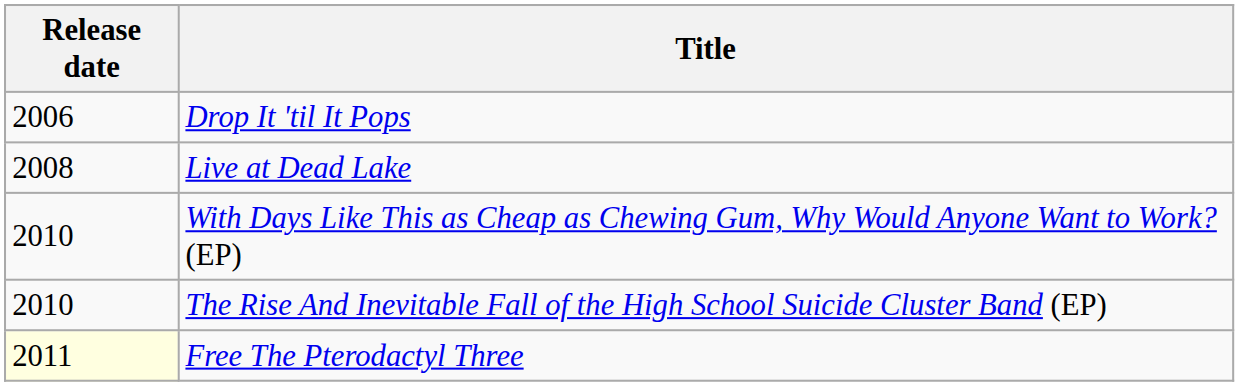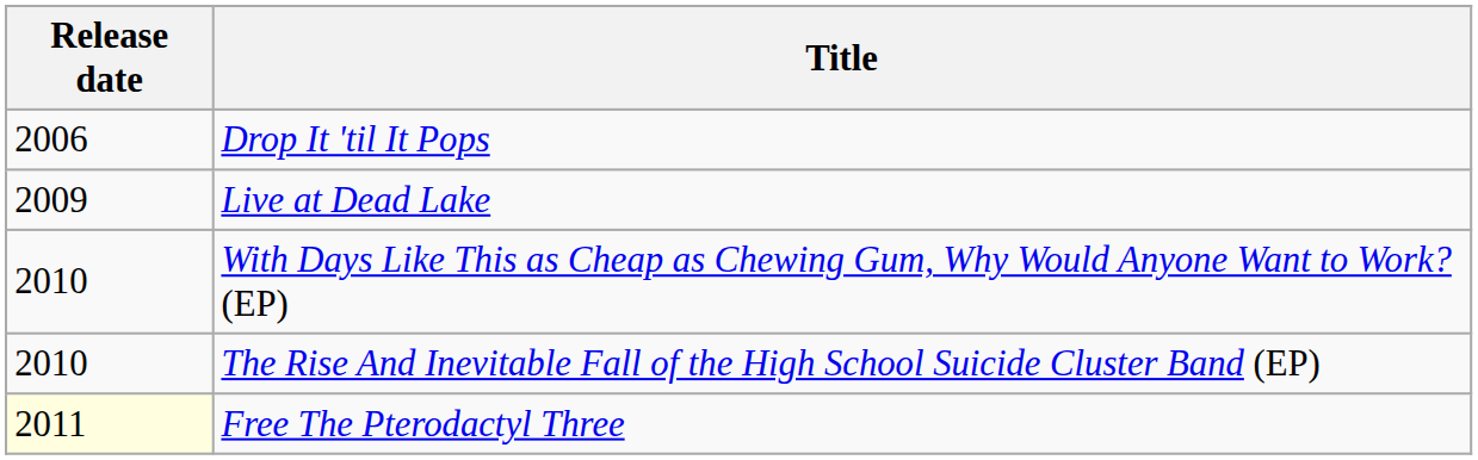 <table class="wikitable" style="font-size: 95%;">
 <tr>
 <th>Release date</th>
 <th>Title</th>
 </tr>
 <tr>
 <td>2006</td>
 <td><em><a href='#'>Drop It 'til It Pops</a></em></td>
 </tr>
 <tr>
-<td>2008</td>
+<td>2009</td>
 <td><em><a href='#'>Live at Dead Lake</a></em></td>
 </tr>
 <tr>
 <td>2010</td>
 <td><em><a href='#'>With Days Like This as Cheap as Chewing Gum, Why Would Anyone Want to Work?</a></em> (EP)</td>
 </tr>
 <tr>
 <td>2010</td>
 <td><em><a href='#'>The Rise And Inevitable Fall of the High School Suicide Cluster Band</a></em> (EP)</td>
 </tr>
 <tr>
 <td style="background: lightyellow;">2011</td>
 <td><em><a href='#'>Free The Pterodactyl Three</a></em></td>
 </tr>
 </table>
